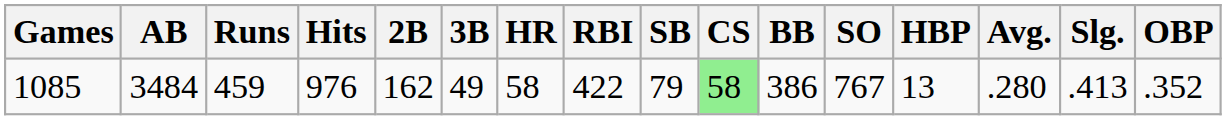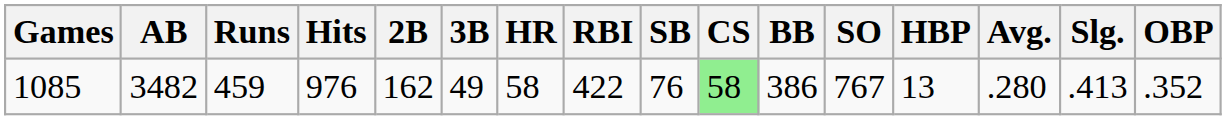 <table class="wikitable">
 <tr>
 <th>Games</th>
 <th>AB</th>
 <th>Runs</th>
 <th>Hits</th>
 <th>2B</th>
 <th>3B</th>
 <th>HR</th>
 <th>RBI</th>
 <th>SB</th>
 <th>CS</th>
 <th>BB</th>
 <th>SO</th>
 <th>HBP</th>
 <th>Avg.</th>
 <th>Slg.</th>
 <th>OBP</th>
 </tr>
 <tr>
 <td>1085</td>
-<td>3484</td>
+<td>3482</td>
 <td>459</td>
 <td>976</td>
 <td>162</td>
 <td>49</td>
 <td>58</td>
 <td>422</td>
-<td>79</td>
+<td>76</td>
 <td style="background: lightgreen;">58</td>
 <td>386</td>
 <td>767</td>
 <td>13</td>
 <td>.280</td>
 <td>.413</td>
 <td>.352</td>
 </tr>
 </table>
